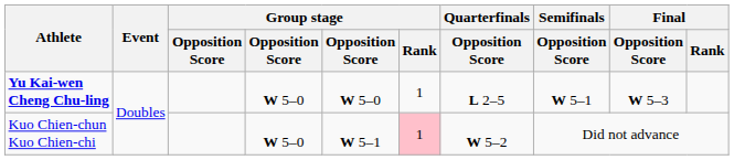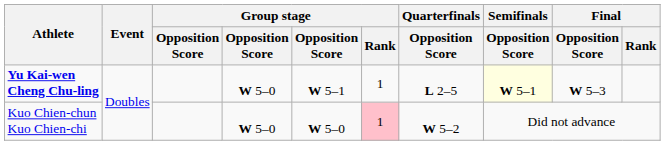 <table class="wikitable" style="font-size:90%; text-align:center">
 <tr>
 <th rowspan="2">Athlete</th>
 <th rowspan="2">Event</th>
 <th colspan="4">Group stage</th>
 <th>Quarterfinals</th>
 <th>Semifinals</th>
 <th colspan="2">Final</th>
 </tr>
 <tr>
 <th>Opposition<br>Score</th>
 <th>Opposition<br>Score</th>
 <th>Opposition<br>Score</th>
 <th>Rank</th>
 <th>Opposition<br>Score</th>
 <th>Opposition<br>Score</th>
 <th>Opposition<br>Score</th>
 <th>Rank</th>
 </tr>
 <tr>
 <td align="left"><strong><a href='#'>Yu Kai-wen</a><br><a href='#'>Cheng Chu-ling</a></strong></td>
 <td align="left" rowspan="2"><a href='#'>Doubles</a></td>
 <td></td>
 <td><br><strong>W</strong> 5–0</td>
-<td><br><strong>W</strong> 5–0</td>
+<td><br><strong>W</strong> 5–1</td>
 <td>1 <strong></strong></td>
 <td><br><strong>L</strong> 2–5</td>
-<td><br><strong>W</strong> 5–1</td>
+<td style="background: lightyellow;"><br><strong>W</strong> 5–1</td>
 <td><br><strong>W</strong> 5–3</td>
 <td></td>
 </tr>
 <tr>
 <td align="left"><a href='#'>Kuo Chien-chun</a><br><a href='#'>Kuo Chien-chi</a></td>
 <td></td>
 <td><br><strong>W</strong> 5–0</td>
-<td><br><strong>W</strong> 5–1</td>
+<td><br><strong>W</strong> 5–0</td>
 <td style="background: pink;">1 <strong></strong></td>
 <td><br><strong>W</strong> 5–2</td>
 <td colspan="3">Did not advance</td>
 </tr>
 </table>
